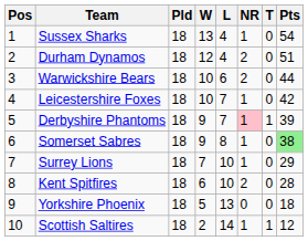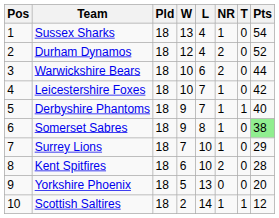 <table class="wikitable">
 <tr>
 <th>Pos</th>
 <th>Team</th>
 <th>Pld</th>
 <th>W</th>
 <th>L</th>
 <th>NR</th>
 <th>T</th>
 <th>Pts</th>
 </tr>
 <tr>
 <td>1</td>
 <td><a href='#'>Sussex Sharks</a></td>
 <td>18</td>
 <td>13</td>
 <td>4</td>
 <td>1</td>
 <td>0</td>
 <td>54</td>
 </tr>
 <tr>
 <td>2</td>
 <td><a href='#'>Durham Dynamos</a></td>
 <td>18</td>
 <td>12</td>
 <td>4</td>
 <td>2</td>
 <td>0</td>
-<td>51</td>
+<td>52</td>
 </tr>
 <tr>
 <td>3</td>
 <td><a href='#'>Warwickshire Bears</a></td>
 <td>18</td>
 <td>10</td>
 <td>6</td>
 <td>2</td>
 <td>0</td>
 <td>44</td>
 </tr>
 <tr>
 <td>4</td>
 <td><a href='#'>Leicestershire Foxes</a></td>
 <td>18</td>
 <td>10</td>
 <td>7</td>
 <td>1</td>
 <td>0</td>
 <td>42</td>
 </tr>
 <tr>
 <td>5</td>
 <td><a href='#'>Derbyshire Phantoms</a></td>
 <td>18</td>
 <td>9</td>
 <td>7</td>
-<td style="background: pink;">1</td>
 <td>1</td>
-<td>39</td>
+<td>1</td>
+<td>40</td>
 </tr>
 <tr>
 <td>6</td>
 <td><a href='#'>Somerset Sabres</a></td>
 <td>18</td>
 <td>9</td>
 <td>8</td>
 <td>1</td>
 <td>0</td>
 <td style="background: lightgreen;">38</td>
 </tr>
 <tr>
 <td>7</td>
 <td><a href='#'>Surrey Lions</a></td>
 <td>18</td>
 <td>7</td>
 <td>10</td>
 <td>1</td>
 <td>0</td>
 <td>29</td>
 </tr>
 <tr>
 <td>8</td>
 <td><a href='#'>Kent Spitfires</a></td>
 <td>18</td>
 <td>6</td>
 <td>10</td>
 <td>2</td>
 <td>0</td>
 <td>28</td>
 </tr>
 <tr>
 <td>9</td>
 <td><a href='#'>Yorkshire Phoenix</a></td>
 <td>18</td>
 <td>5</td>
 <td>13</td>
 <td>0</td>
 <td>0</td>
-<td>18</td>
+<td>20</td>
 </tr>
 <tr>
 <td>10</td>
 <td><a href='#'>Scottish Saltires</a></td>
 <td>18</td>
 <td>2</td>
 <td>14</td>
 <td>1</td>
 <td>1</td>
 <td>12</td>
 </tr>
 </table>
